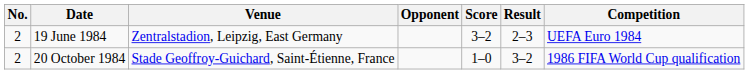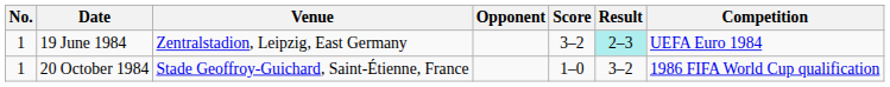 <table class="wikitable">
 <tr>
 <th>No.</th>
 <th>Date</th>
 <th>Venue</th>
 <th>Opponent</th>
 <th>Score</th>
 <th>Result</th>
 <th>Competition</th>
 </tr>
 <tr>
-<td align=center>2</td>
+<td align=center>1</td>
 <td>19 June 1984</td>
 <td><a href='#'>Zentralstadion</a>, Leipzig, East Germany</td>
 <td></td>
 <td align=center>3–2</td>
-<td align=center>2–3</td>
+<td align=center style="background: paleturquoise;">2–3</td>
 <td><a href='#'>UEFA Euro 1984</a></td>
 </tr>
 <tr>
-<td align=center>2</td>
+<td align=center>1</td>
 <td>20 October 1984</td>
 <td><a href='#'>Stade Geoffroy-Guichard</a>, Saint-Étienne, France</td>
 <td></td>
 <td align=center>1–0</td>
 <td align=center>3–2</td>
 <td><a href='#'>1986 FIFA World Cup qualification</a></td>
 </tr>
 </table>
